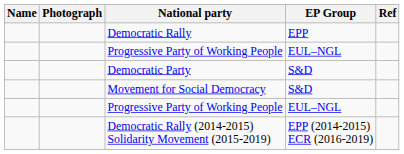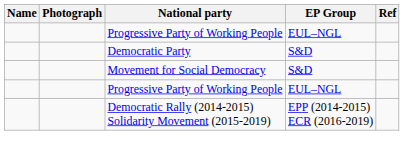 <table class="sortable wikitable">
 <tr>
 <th>Name</th>
 <th>Photograph</th>
 <th>National party</th>
 <th>EP Group</th>
 <th>Ref</th>
-</tr>
-<tr>
-<td></td>
-<td></td>
-<td> <a href='#'>Democratic Rally</a></td>
-<td> <a href='#'>EPP</a></td>
-<td></td>
 </tr>
 <tr>
 <td></td>
 <td></td>
 <td> <a href='#'>Progressive Party of Working People</a></td>
 <td> <a href='#'>EUL–NGL</a></td>
 <td></td>
 </tr>
 <tr>
 <td></td>
 <td></td>
 <td> <a href='#'>Democratic Party</a></td>
 <td> <a href='#'>S&D</a></td>
 <td></td>
 </tr>
 <tr>
 <td></td>
 <td></td>
 <td> <a href='#'>Movement for Social Democracy</a></td>
 <td> <a href='#'>S&D</a></td>
 <td></td>
 </tr>
 <tr>
 <td></td>
 <td></td>
 <td> <a href='#'>Progressive Party of Working People</a></td>
 <td> <a href='#'>EUL–NGL</a></td>
 <td></td>
 </tr>
 <tr>
 <td></td>
 <td></td>
 <td> <a href='#'>Democratic Rally</a> (2014-2015)<br> <a href='#'>Solidarity Movement</a> (2015-2019)</td>
 <td> <a href='#'>EPP</a> (2014-2015)<br> <a href='#'>ECR</a> (2016-2019)</td>
 <td></td>
 </tr>
 </table>
